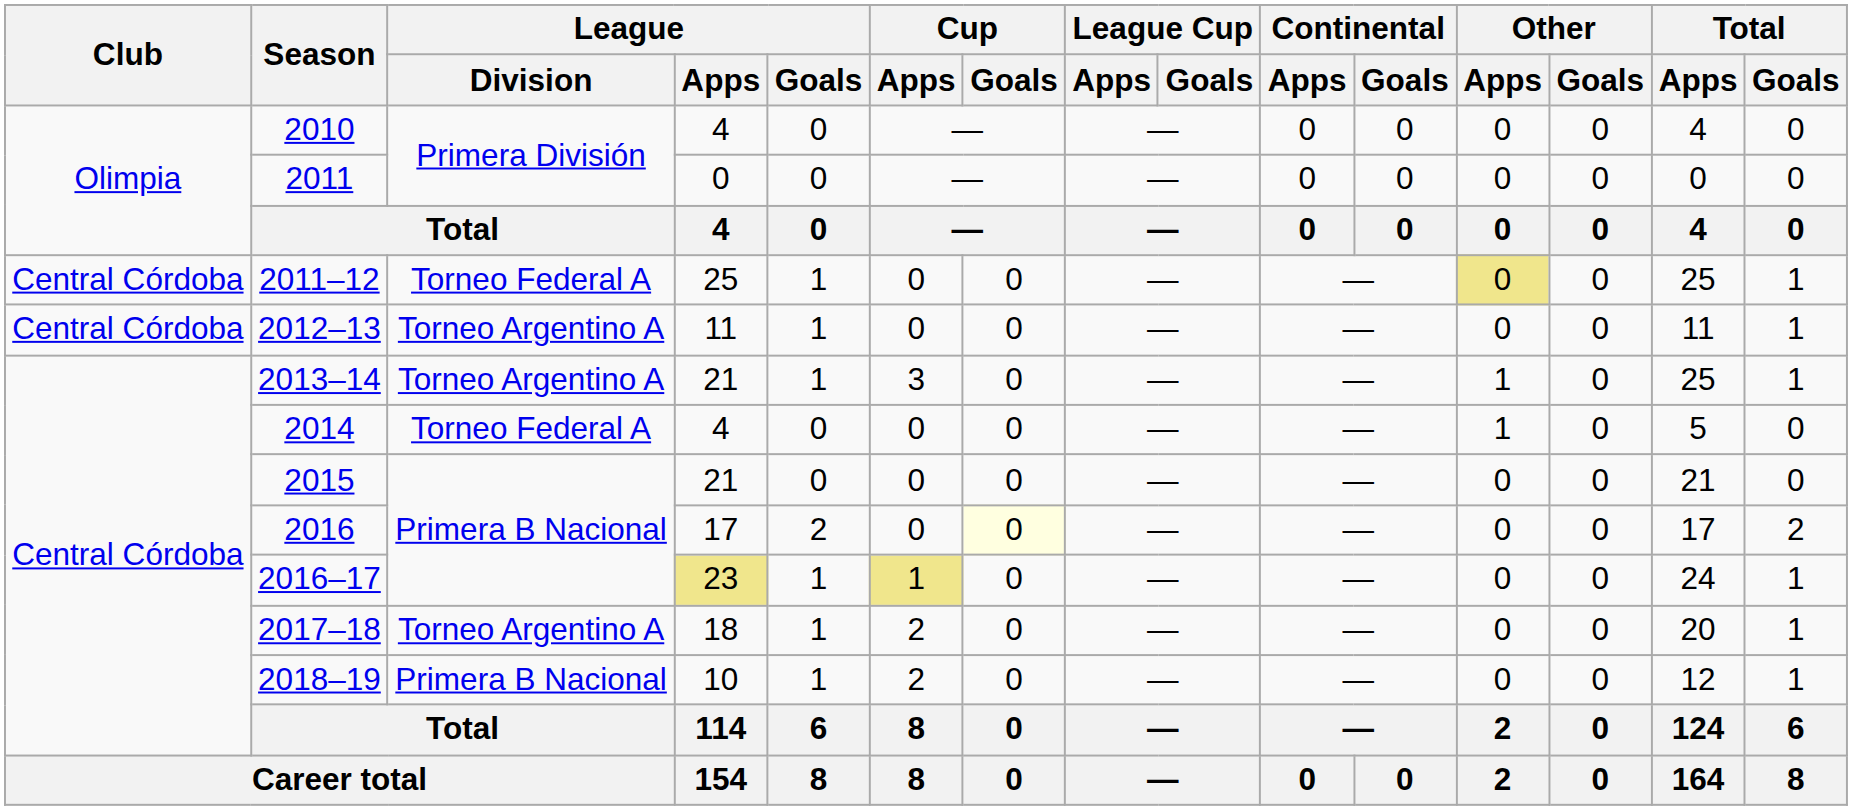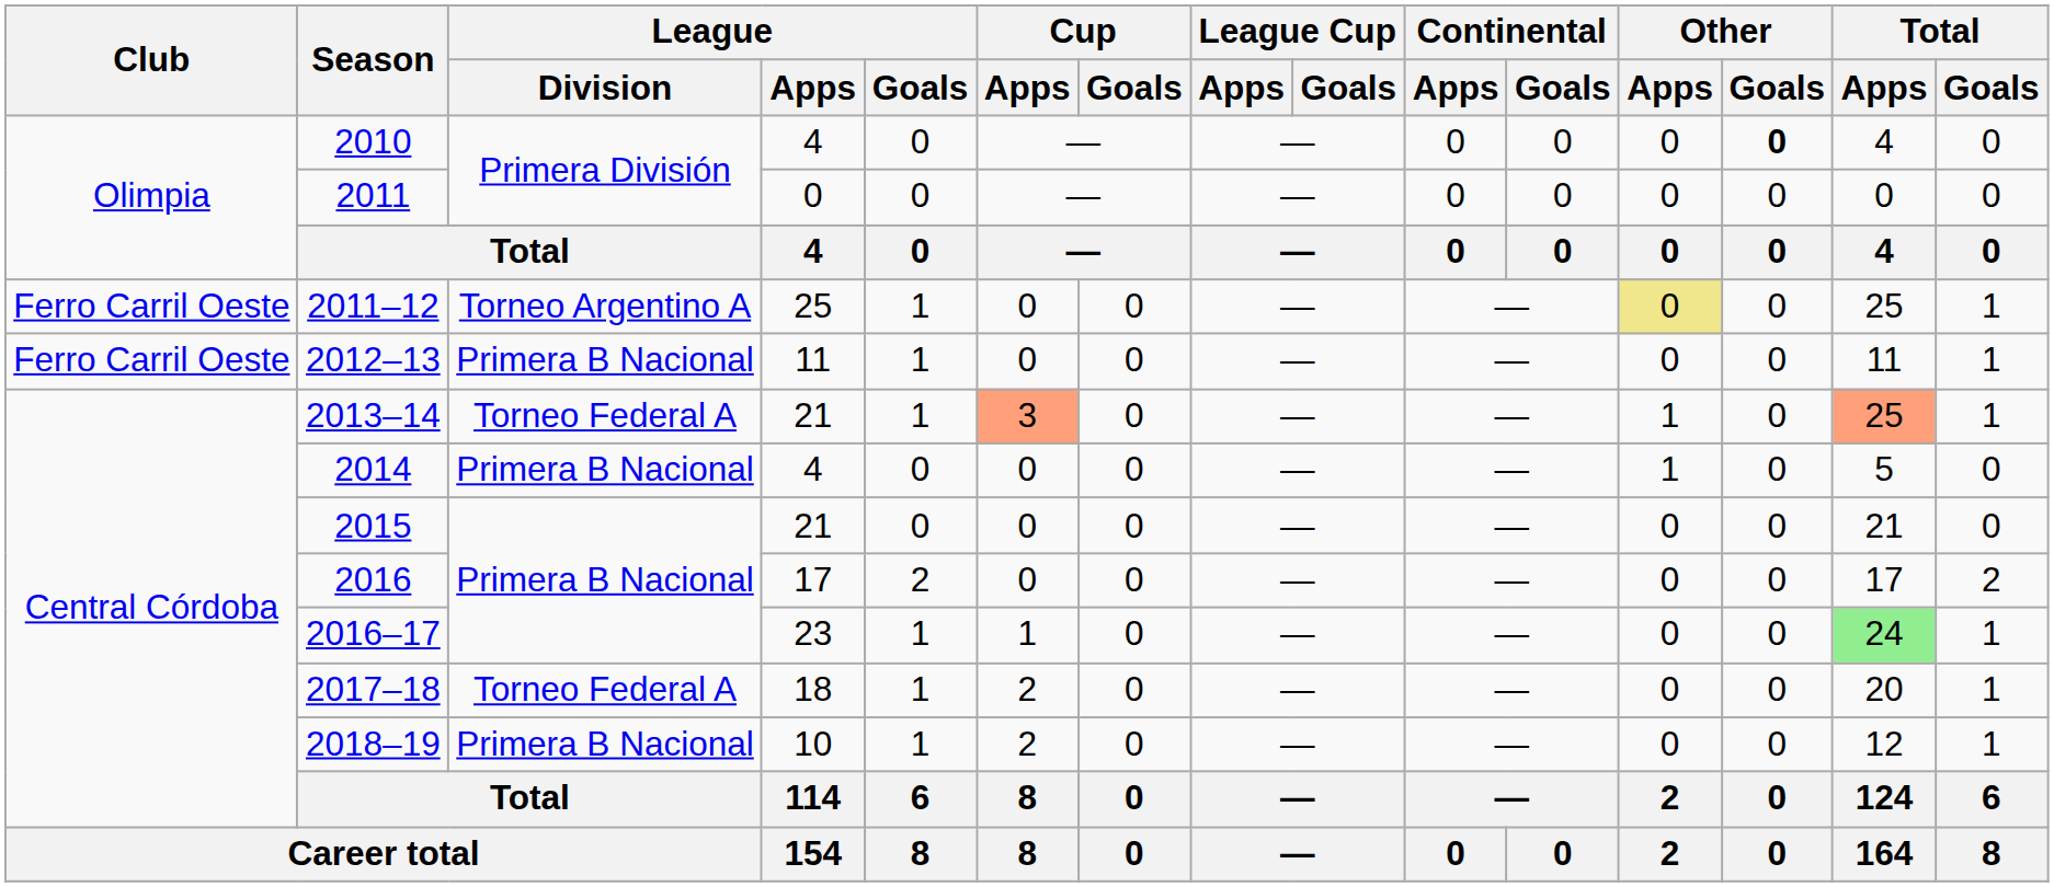 <table class="wikitable" style="text-align:center">
 <tr>
 <th rowspan="2">Club</th>
 <th rowspan="2">Season</th>
 <th colspan="3">League</th>
 <th colspan="2">Cup</th>
 <th colspan="2">League Cup</th>
 <th colspan="2">Continental</th>
 <th colspan="2">Other</th>
 <th colspan="2">Total</th>
 </tr>
 <tr>
 <th>Division</th>
 <th>Apps</th>
 <th>Goals</th>
 <th>Apps</th>
 <th>Goals</th>
 <th>Apps</th>
 <th>Goals</th>
 <th>Apps</th>
 <th>Goals</th>
 <th>Apps</th>
 <th>Goals</th>
 <th>Apps</th>
 <th>Goals</th>
 </tr>
 <tr>
 <td rowspan="3"><a href='#'>Olimpia</a></td>
 <td><a href='#'>2010</a></td>
 <td rowspan="2"><a href='#'>Primera División</a></td>
 <td>4</td>
 <td>0</td>
 <td colspan="2">—</td>
 <td colspan="2">—</td>
 <td>0</td>
 <td>0</td>
 <td>0</td>
-<td>0</td>
+<td><strong>0</strong></td>
 <td>4</td>
 <td>0</td>
 </tr>
 <tr>
 <td><a href='#'>2011</a></td>
 <td>0</td>
 <td>0</td>
 <td colspan="2">—</td>
 <td colspan="2">—</td>
 <td>0</td>
 <td>0</td>
 <td>0</td>
 <td>0</td>
 <td>0</td>
 <td>0</td>
 </tr>
 <tr>
 <th colspan="2">Total</th>
 <th>4</th>
 <th>0</th>
 <th colspan="2">—</th>
 <th colspan="2">—</th>
 <th>0</th>
 <th>0</th>
 <th>0</th>
 <th>0</th>
 <th>4</th>
 <th>0</th>
 </tr>
 <tr>
-<td rowspan="1"><a href='#'>Central Córdoba</a></td>
+<td rowspan="1"><a href='#'>Ferro Carril Oeste</a></td>
 <td><a href='#'>2011–12</a></td>
-<td rowspan="1"><a href='#'>Torneo Federal A</a></td>
+<td rowspan="1"><a href='#'>Torneo Argentino A</a></td>
 <td>25</td>
 <td>1</td>
 <td>0</td>
 <td>0</td>
 <td colspan="2">—</td>
 <td colspan="2">—</td>
 <td style="background: khaki;">0</td>
 <td>0</td>
 <td>25</td>
 <td>1</td>
 </tr>
 <tr>
-<td rowspan="1"><a href='#'>Central Córdoba</a></td>
+<td rowspan="1"><a href='#'>Ferro Carril Oeste</a></td>
 <td><a href='#'>2012–13</a></td>
-<td rowspan="1"><a href='#'>Torneo Argentino A</a></td>
+<td rowspan="1"><a href='#'>Primera B Nacional</a></td>
 <td>11</td>
 <td>1</td>
 <td>0</td>
 <td>0</td>
 <td colspan="2">—</td>
 <td colspan="2">—</td>
 <td>0</td>
 <td>0</td>
 <td>11</td>
 <td>1</td>
 </tr>
 <tr>
 <td rowspan="8"><a href='#'>Central Córdoba</a></td>
 <td><a href='#'>2013–14</a></td>
-<td rowspan="1"><a href='#'>Torneo Argentino A</a></td>
+<td rowspan="1"><a href='#'>Torneo Federal A</a></td>
 <td>21</td>
 <td>1</td>
-<td>3</td>
+<td style="background: lightsalmon;">3</td>
 <td>0</td>
 <td colspan="2">—</td>
 <td colspan="2">—</td>
 <td>1</td>
 <td>0</td>
-<td>25</td>
+<td style="background: lightsalmon;">25</td>
 <td>1</td>
 </tr>
 <tr>
 <td><a href='#'>2014</a></td>
-<td rowspan="1"><a href='#'>Torneo Federal A</a></td>
+<td rowspan="1"><a href='#'>Primera B Nacional</a></td>
 <td>4</td>
 <td>0</td>
 <td>0</td>
 <td>0</td>
 <td colspan="2">—</td>
 <td colspan="2">—</td>
 <td>1</td>
 <td>0</td>
 <td>5</td>
 <td>0</td>
 </tr>
 <tr>
 <td><a href='#'>2015</a></td>
 <td rowspan="3"><a href='#'>Primera B Nacional</a></td>
 <td>21</td>
 <td>0</td>
 <td>0</td>
 <td>0</td>
 <td colspan="2">—</td>
 <td colspan="2">—</td>
 <td>0</td>
 <td>0</td>
 <td>21</td>
 <td>0</td>
 </tr>
 <tr>
 <td><a href='#'>2016</a></td>
 <td>17</td>
 <td>2</td>
 <td>0</td>
-<td style="background: lightyellow;">0</td>
+<td>0</td>
 <td colspan="2">—</td>
 <td colspan="2">—</td>
 <td>0</td>
 <td>0</td>
 <td>17</td>
 <td>2</td>
 </tr>
 <tr>
 <td><a href='#'>2016–17</a></td>
-<td style="background: khaki;">23</td>
+<td>23</td>
 <td>1</td>
-<td style="background: khaki;">1</td>
+<td>1</td>
 <td>0</td>
 <td colspan="2">—</td>
 <td colspan="2">—</td>
 <td>0</td>
 <td>0</td>
-<td>24</td>
+<td style="background: lightgreen;">24</td>
 <td>1</td>
 </tr>
 <tr>
 <td><a href='#'>2017–18</a></td>
-<td rowspan="1"><a href='#'>Torneo Argentino A</a></td>
+<td rowspan="1"><a href='#'>Torneo Federal A</a></td>
 <td>18</td>
 <td>1</td>
 <td>2</td>
 <td>0</td>
 <td colspan="2">—</td>
 <td colspan="2">—</td>
 <td>0</td>
 <td>0</td>
 <td>20</td>
 <td>1</td>
 </tr>
 <tr>
 <td><a href='#'>2018–19</a></td>
 <td rowspan="1"><a href='#'>Primera B Nacional</a></td>
 <td>10</td>
 <td>1</td>
 <td>2</td>
 <td>0</td>
 <td colspan="2">—</td>
 <td colspan="2">—</td>
 <td>0</td>
 <td>0</td>
 <td>12</td>
 <td>1</td>
 </tr>
 <tr>
 <th colspan="2">Total</th>
 <th>114</th>
 <th>6</th>
 <th>8</th>
 <th>0</th>
 <th colspan="2">—</th>
 <th colspan="2">—</th>
 <th>2</th>
 <th>0</th>
 <th>124</th>
 <th>6</th>
 </tr>
 <tr>
 <th colspan="3">Career total</th>
 <th>154</th>
 <th>8</th>
 <th>8</th>
 <th>0</th>
 <th colspan="2">—</th>
 <th>0</th>
 <th>0</th>
 <th>2</th>
 <th>0</th>
 <th>164</th>
 <th>8</th>
 </tr>
 </table>
